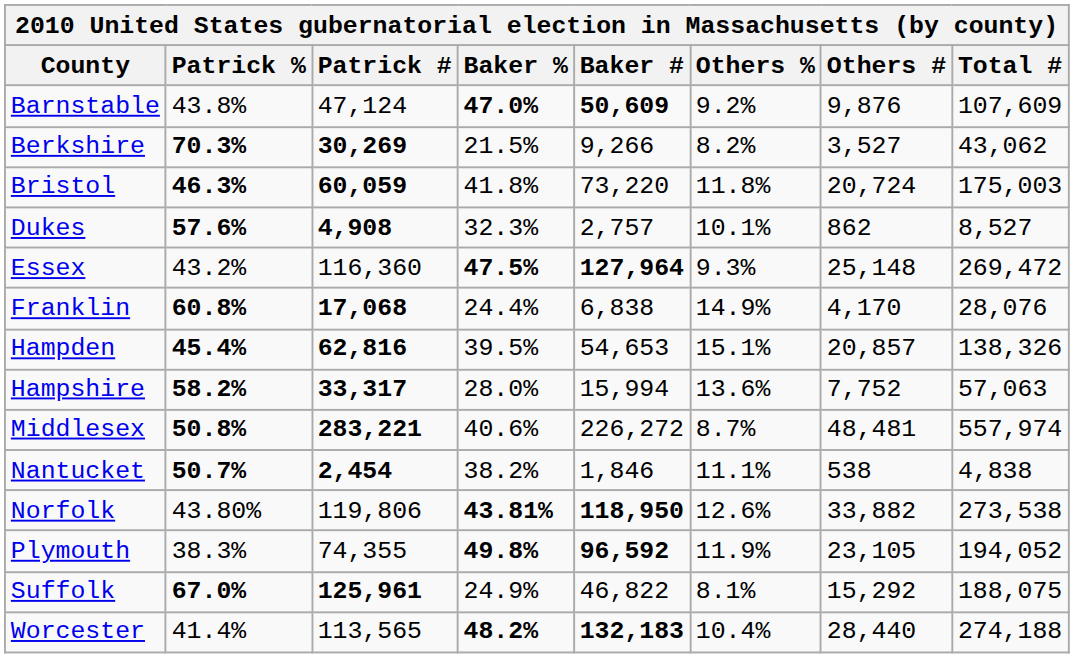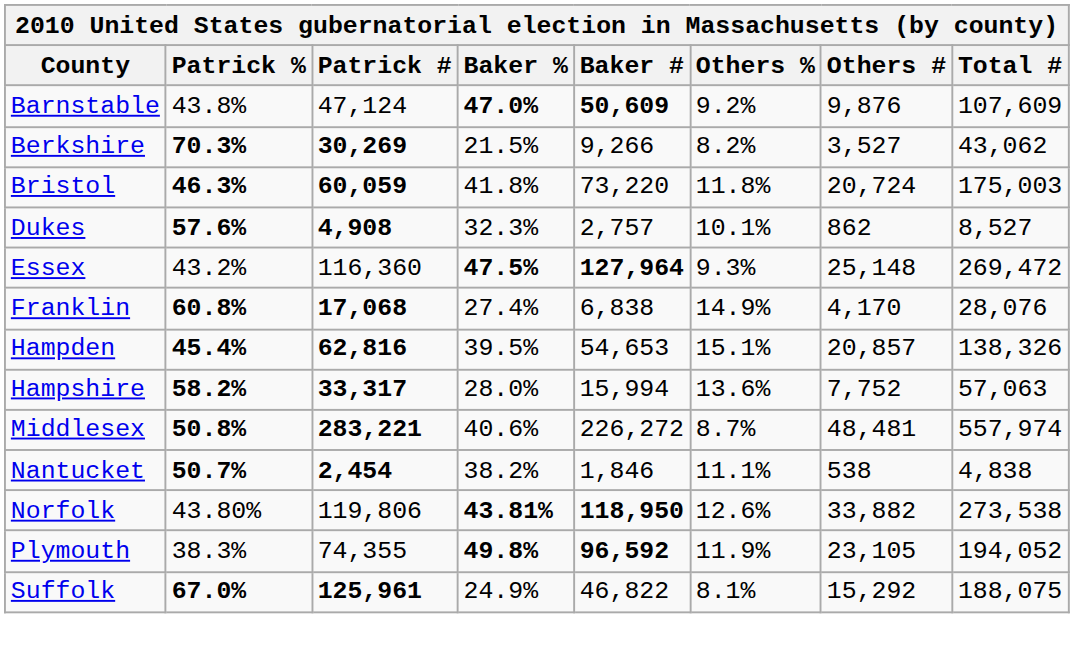 <table class="wikitable sortable">
 <tr>
 <th colspan="8">2010 United States gubernatorial election in Massachusetts (by county) </th>
 </tr>
 <tr>
 <th>County</th>
 <th>Patrick %</th>
 <th>Patrick #</th>
 <th>Baker %</th>
 <th>Baker #</th>
 <th>Others %</th>
 <th>Others #</th>
 <th>Total #</th>
 </tr>
 <tr>
 <td><a href='#'>Barnstable</a></td>
 <td>43.8%</td>
 <td>47,124</td>
 <td><strong>47.0%</strong></td>
 <td><strong>50,609</strong></td>
 <td>9.2%</td>
 <td>9,876</td>
 <td>107,609</td>
 </tr>
 <tr>
 <td><a href='#'>Berkshire</a></td>
 <td><strong>70.3%</strong></td>
 <td><strong>30,269</strong></td>
 <td>21.5%</td>
 <td>9,266</td>
 <td>8.2%</td>
 <td>3,527</td>
 <td>43,062</td>
 </tr>
 <tr>
 <td><a href='#'>Bristol</a></td>
 <td><strong>46.3%</strong></td>
 <td><strong>60,059</strong></td>
 <td>41.8%</td>
 <td>73,220</td>
 <td>11.8%</td>
 <td>20,724</td>
 <td>175,003</td>
 </tr>
 <tr>
 <td><a href='#'>Dukes</a></td>
 <td><strong>57.6%</strong></td>
 <td><strong>4,908</strong></td>
 <td>32.3%</td>
 <td>2,757</td>
 <td>10.1%</td>
 <td>862</td>
 <td>8,527</td>
 </tr>
 <tr>
 <td><a href='#'>Essex</a></td>
 <td>43.2%</td>
 <td>116,360</td>
 <td><strong>47.5%</strong></td>
 <td><strong>127,964</strong></td>
 <td>9.3%</td>
 <td>25,148</td>
 <td>269,472</td>
 </tr>
 <tr>
 <td><a href='#'>Franklin</a></td>
 <td><strong>60.8%</strong></td>
 <td><strong>17,068</strong></td>
-<td>24.4%</td>
+<td>27.4%</td>
 <td>6,838</td>
 <td>14.9%</td>
 <td>4,170</td>
 <td>28,076</td>
 </tr>
 <tr>
 <td><a href='#'>Hampden</a></td>
 <td><strong>45.4%</strong></td>
 <td><strong>62,816</strong></td>
 <td>39.5%</td>
 <td>54,653</td>
 <td>15.1%</td>
 <td>20,857</td>
 <td>138,326</td>
 </tr>
 <tr>
 <td><a href='#'>Hampshire</a></td>
 <td><strong>58.2%</strong></td>
 <td><strong>33,317</strong></td>
 <td>28.0%</td>
 <td>15,994</td>
 <td>13.6%</td>
 <td>7,752</td>
 <td>57,063</td>
 </tr>
 <tr>
 <td><a href='#'>Middlesex</a></td>
 <td><strong>50.8%</strong></td>
 <td><strong>283,221</strong></td>
 <td>40.6%</td>
 <td>226,272</td>
 <td>8.7%</td>
 <td>48,481</td>
 <td>557,974</td>
 </tr>
 <tr>
 <td><a href='#'>Nantucket</a></td>
 <td><strong>50.7%</strong></td>
 <td><strong>2,454</strong></td>
 <td>38.2%</td>
 <td>1,846</td>
 <td>11.1%</td>
 <td>538</td>
 <td>4,838</td>
 </tr>
 <tr>
 <td><a href='#'>Norfolk</a></td>
 <td>43.80%</td>
 <td>119,806</td>
 <td><strong>43.81%</strong></td>
 <td><strong>118,950</strong></td>
 <td>12.6%</td>
 <td>33,882</td>
 <td>273,538</td>
 </tr>
 <tr>
 <td><a href='#'>Plymouth</a></td>
 <td>38.3%</td>
 <td>74,355</td>
 <td><strong>49.8%</strong></td>
 <td><strong>96,592</strong></td>
 <td>11.9%</td>
 <td>23,105</td>
 <td>194,052</td>
 </tr>
 <tr>
 <td><a href='#'>Suffolk</a></td>
 <td><strong>67.0%</strong></td>
 <td><strong>125,961</strong></td>
 <td>24.9%</td>
 <td>46,822</td>
 <td>8.1%</td>
 <td>15,292</td>
 <td>188,075</td>
 </tr>
-<tr>
-<td><a href='#'>Worcester</a></td>
-<td>41.4%</td>
-<td>113,565</td>
-<td><strong>48.2%</strong></td>
-<td><strong>132,183</strong></td>
-<td>10.4%</td>
-<td>28,440</td>
-<td>274,188</td>
-</tr>
 </table>
